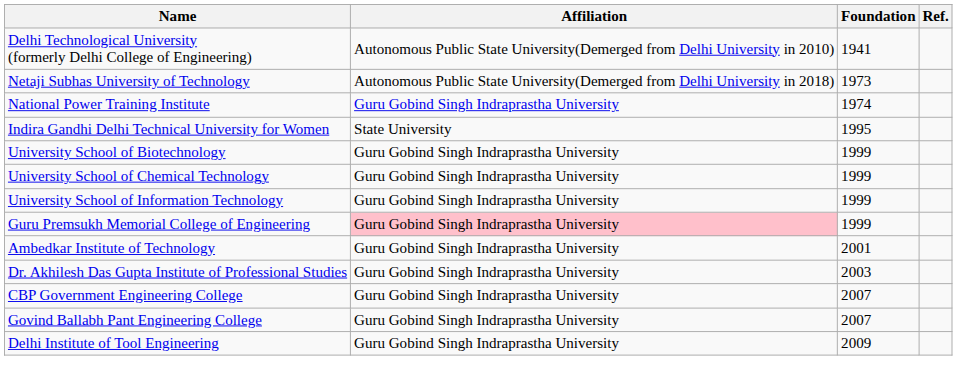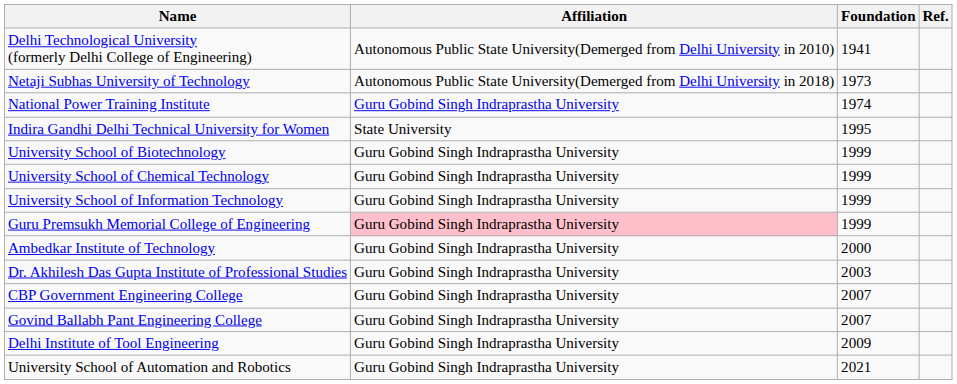 <table class="wikitable sortable">
 <tr>
 <th>Name</th>
 <th>Affiliation</th>
 <th>Foundation</th>
 <th>Ref.</th>
 </tr>
 <tr>
 <td><a href='#'>Delhi Technological University</a><br>(formerly Delhi College of Engineering)</td>
 <td>Autonomous Public State University(Demerged from <a href='#'>Delhi University</a> in 2010)</td>
 <td>1941</td>
 <td></td>
 </tr>
 <tr>
 <td><a href='#'>Netaji Subhas University of Technology</a></td>
 <td>Autonomous Public State University(Demerged from <a href='#'>Delhi University</a> in 2018)</td>
 <td>1973</td>
 <td></td>
 </tr>
 <tr>
 <td><a href='#'>National Power Training Institute</a></td>
 <td><a href='#'>Guru Gobind Singh Indraprastha University</a></td>
 <td>1974</td>
 <td></td>
 </tr>
 <tr>
 <td><a href='#'>Indira Gandhi Delhi Technical University for Women</a></td>
 <td>State University</td>
 <td>1995</td>
 <td></td>
 </tr>
 <tr>
 <td><a href='#'>University School of Biotechnology</a></td>
 <td>Guru Gobind Singh Indraprastha University</td>
 <td>1999</td>
 <td></td>
 </tr>
 <tr>
 <td><a href='#'>University School of Chemical Technology</a></td>
 <td>Guru Gobind Singh Indraprastha University</td>
 <td>1999</td>
 <td></td>
 </tr>
 <tr>
 <td><a href='#'>University School of Information Technology</a></td>
 <td>Guru Gobind Singh Indraprastha University</td>
 <td>1999</td>
 <td></td>
 </tr>
 <tr>
 <td><a href='#'>Guru Premsukh Memorial College of Engineering</a></td>
 <td style="background: pink;">Guru Gobind Singh Indraprastha University</td>
 <td>1999</td>
 <td></td>
 </tr>
 <tr>
 <td><a href='#'>Ambedkar Institute of Technology</a></td>
 <td>Guru Gobind Singh Indraprastha University</td>
-<td>2001</td>
+<td>2000</td>
 <td></td>
 </tr>
 <tr>
 <td><a href='#'>Dr. Akhilesh Das Gupta Institute of Professional Studies</a></td>
 <td>Guru Gobind Singh Indraprastha University</td>
 <td>2003</td>
 <td></td>
 </tr>
 <tr>
 <td><a href='#'>CBP Government Engineering College</a></td>
 <td>Guru Gobind Singh Indraprastha University</td>
 <td>2007</td>
 <td></td>
 </tr>
 <tr>
 <td><a href='#'>Govind Ballabh Pant Engineering College</a></td>
 <td>Guru Gobind Singh Indraprastha University</td>
 <td>2007</td>
 <td></td>
 </tr>
 <tr>
 <td><a href='#'>Delhi Institute of Tool Engineering</a></td>
 <td>Guru Gobind Singh Indraprastha University</td>
 <td>2009</td>
 <td></td>
 </tr>
+<tr>
+<td>University School of Automation and Robotics</td>
+<td>Guru Gobind Singh Indraprastha University</td>
+<td>2021</td>
+<td></td>
+</tr>
 </table>
